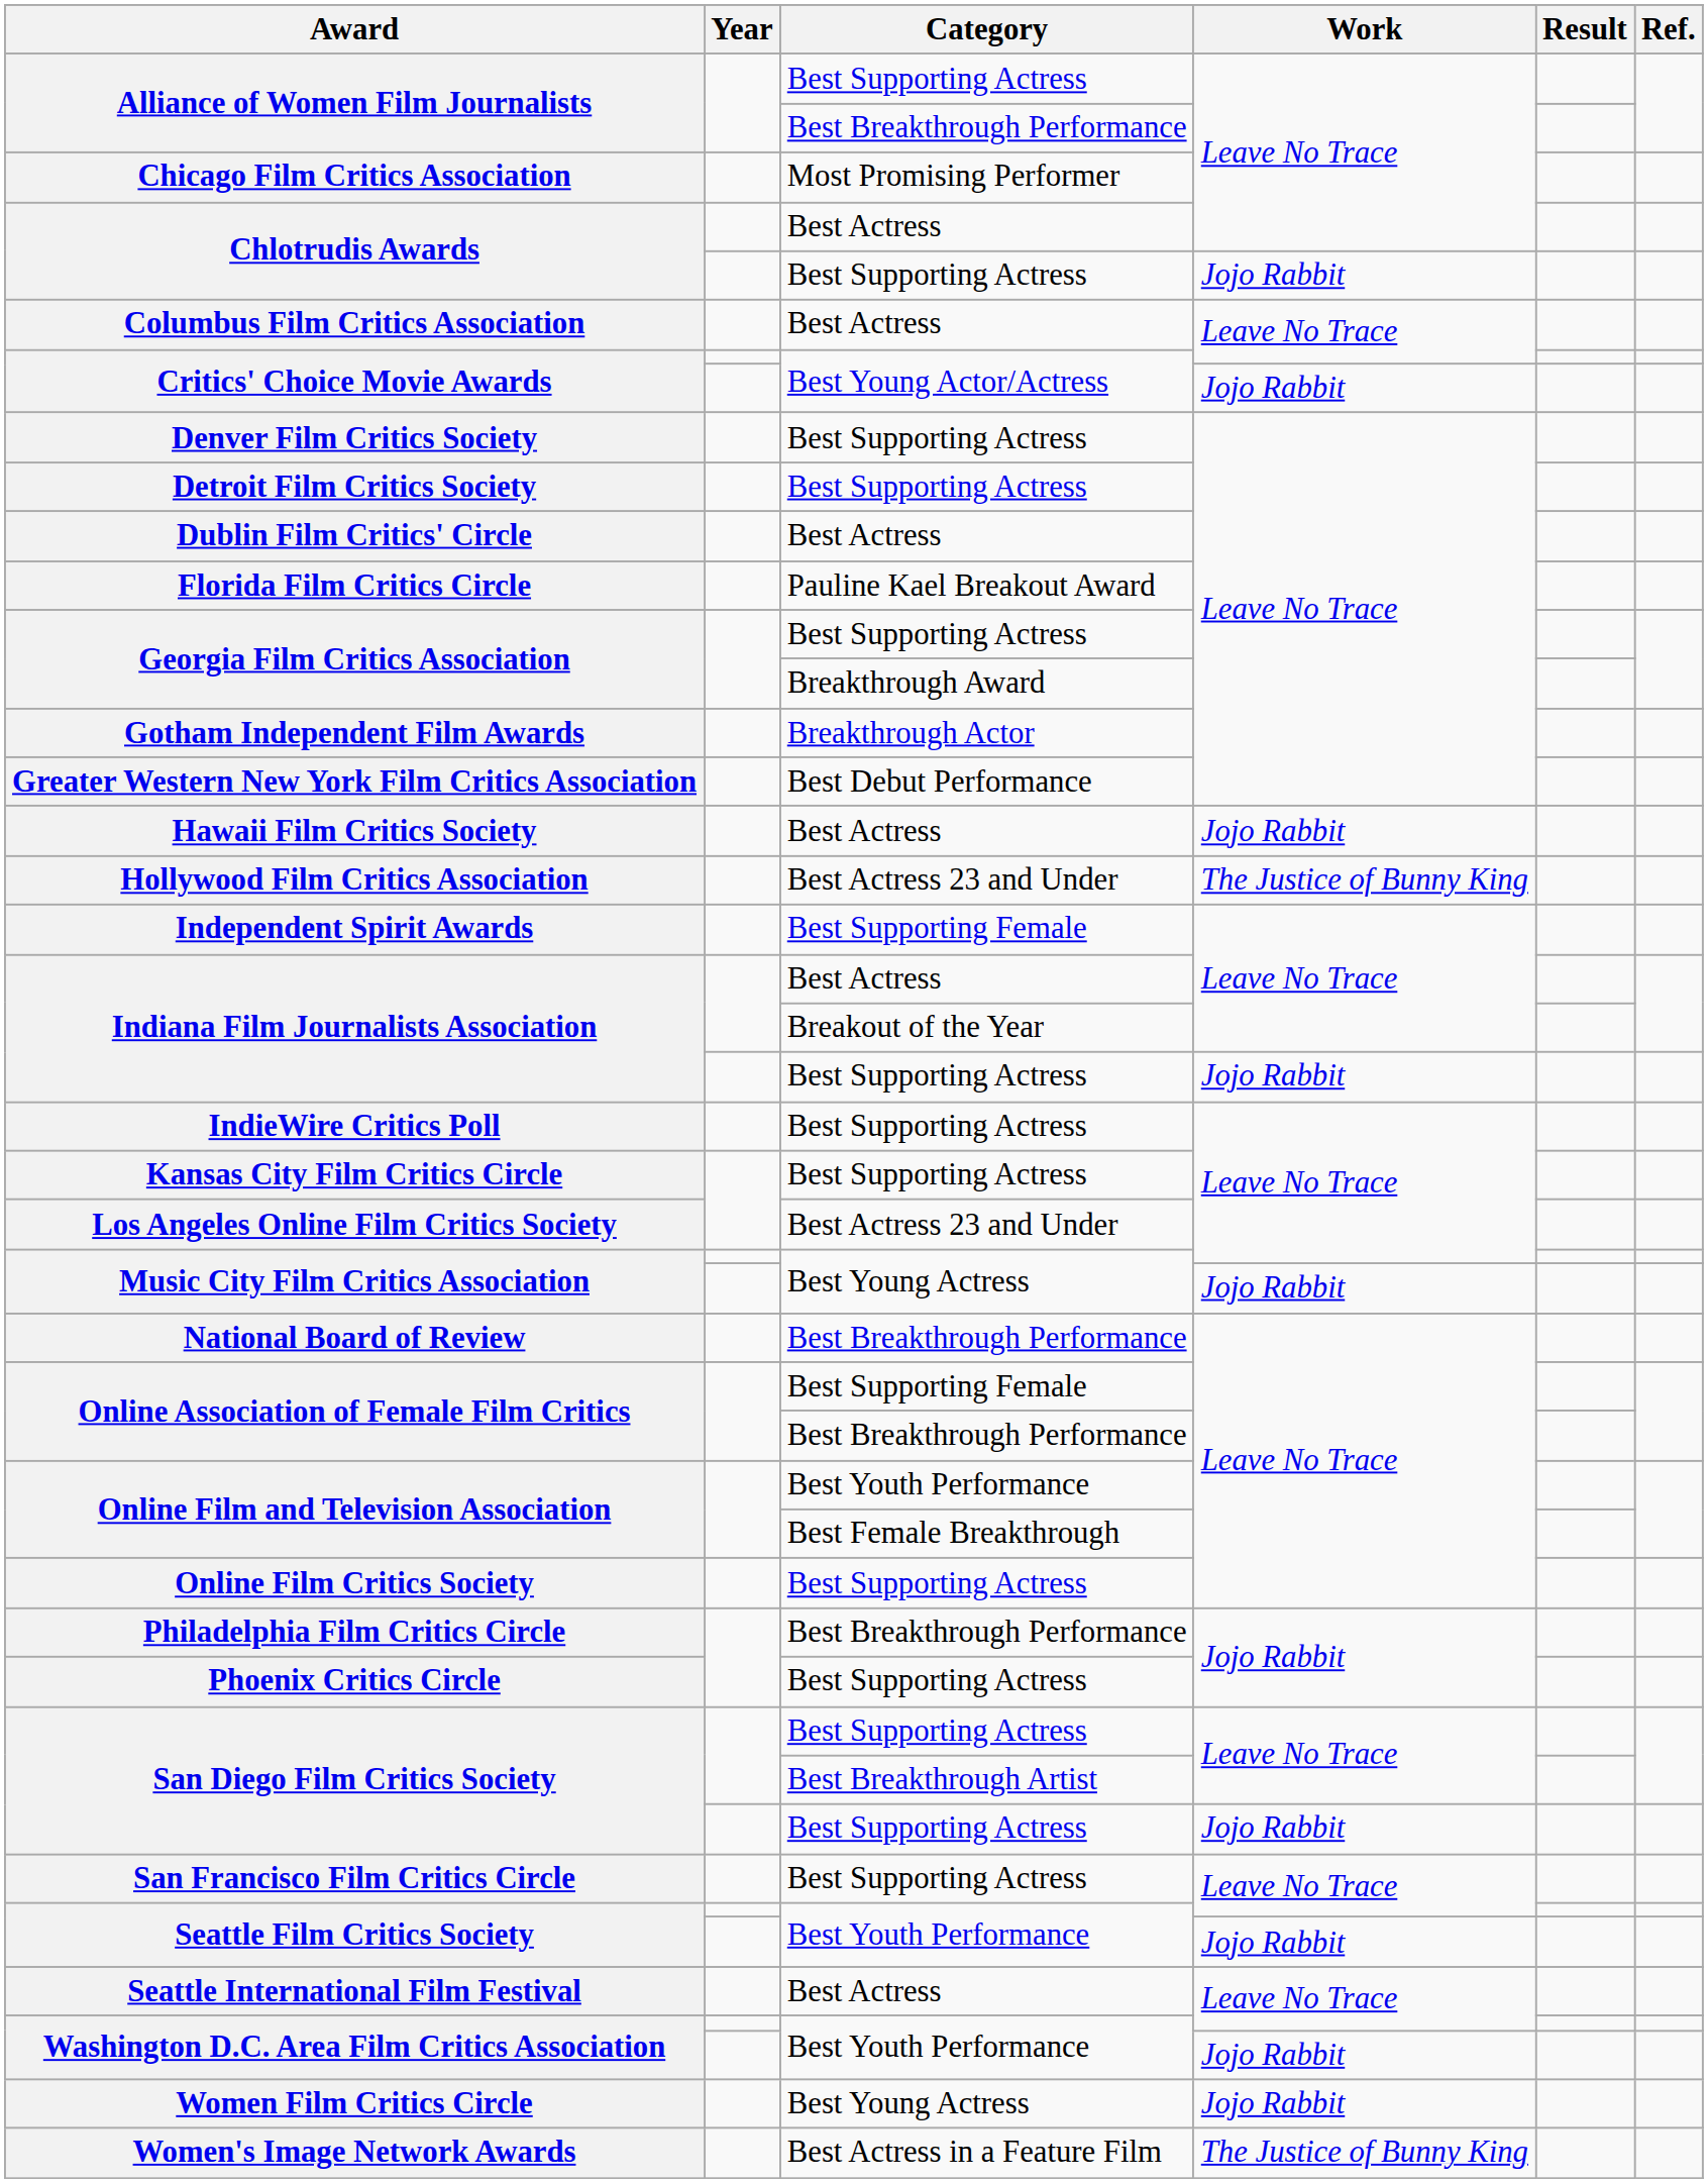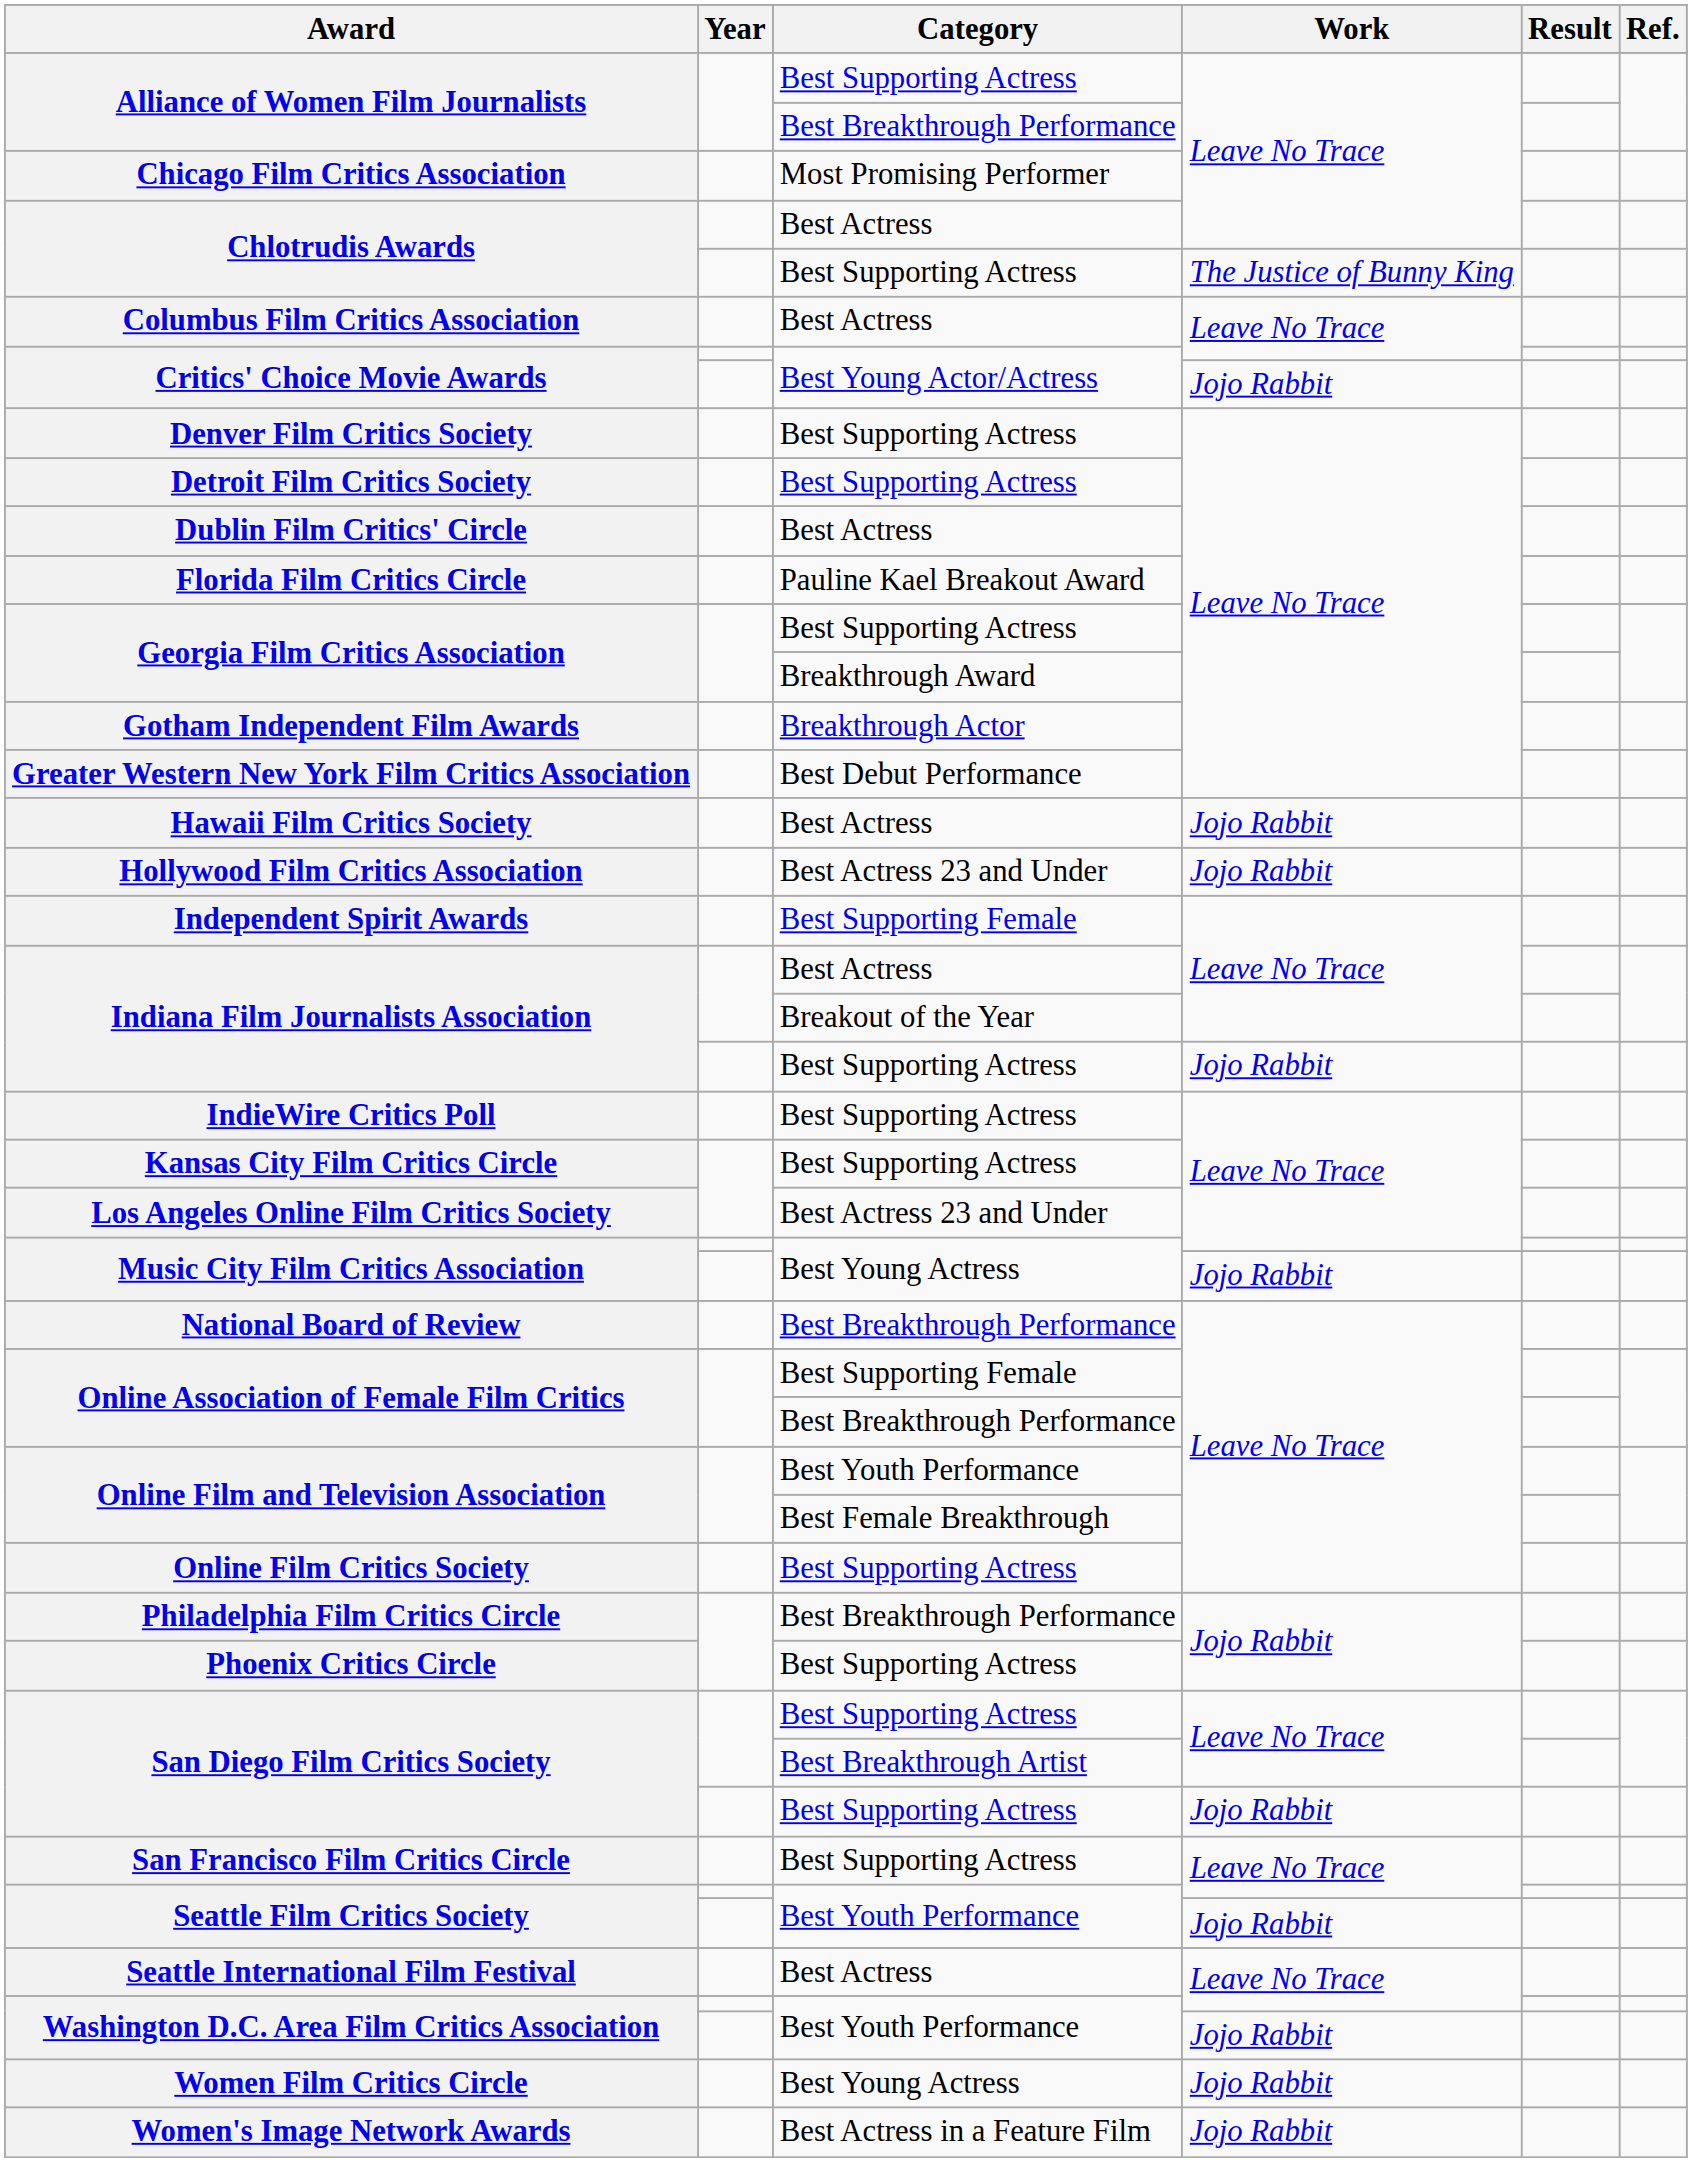 <table class="wikitable sortable plainrowheaders col6center">
 <tr>
 <th scope="col">Award</th>
 <th scope="col">Year</th>
 <th scope="col">Category</th>
 <th scope="col">Work</th>
 <th scope="col">Result</th>
 <th scope="col">Ref.</th>
 </tr>
 <tr>
 <th scope="row" rowspan="2"><a href='#'>Alliance of Women Film Journalists</a></th>
 <td rowspan="2"></td>
 <td><a href='#'>Best Supporting Actress</a></td>
 <td rowspan="4"><em><a href='#'>Leave No Trace</a></em></td>
 <td></td>
 <td style="text-align:center;" rowspan="2"></td>
 </tr>
 <tr>
 <td><a href='#'>Best Breakthrough Performance</a></td>
 <td></td>
 </tr>
 <tr>
 <th scope="row"><a href='#'>Chicago Film Critics Association</a></th>
 <td><a href='#'></a></td>
 <td>Most Promising Performer</td>
 <td></td>
 <td style="text-align:center;"></td>
 </tr>
 <tr>
 <th scope="row" rowspan="2"><a href='#'>Chlotrudis Awards</a></th>
 <td></td>
 <td>Best Actress</td>
 <td></td>
 <td style="text-align:center;"></td>
 </tr>
 <tr>
 <td></td>
 <td>Best Supporting Actress</td>
-<td><em><a href='#'>Jojo Rabbit</a></em></td>
+<td><em><a href='#'>The Justice of Bunny King</a></em></td>
 <td></td>
 <td style="text-align:center;"></td>
 </tr>
 <tr>
 <th scope="row"><a href='#'>Columbus Film Critics Association</a></th>
 <td></td>
 <td>Best Actress</td>
 <td rowspan="2"><em><a href='#'>Leave No Trace</a></em></td>
 <td></td>
 <td style="text-align:center;"></td>
 </tr>
 <tr>
 <th scope="row" rowspan="2"><a href='#'>Critics' Choice Movie Awards</a></th>
 <td><a href='#'></a></td>
 <td rowspan="2"><a href='#'>Best Young Actor/Actress</a></td>
 <td></td>
 <td style="text-align:center;"></td>
 </tr>
 <tr>
 <td><a href='#'></a></td>
 <td><em><a href='#'>Jojo Rabbit</a></em></td>
 <td></td>
 <td style="text-align:center;"></td>
 </tr>
 <tr>
 <th scope="row"><a href='#'>Denver Film Critics Society</a></th>
 <td></td>
 <td>Best Supporting Actress</td>
 <td rowspan="8"><em><a href='#'>Leave No Trace</a></em></td>
 <td></td>
 <td style="text-align:center;"></td>
 </tr>
 <tr>
 <th scope="row"><a href='#'>Detroit Film Critics Society</a></th>
 <td><a href='#'></a></td>
 <td><a href='#'>Best Supporting Actress</a></td>
 <td></td>
 <td style="text-align:center;"></td>
 </tr>
 <tr>
 <th scope="row"><a href='#'>Dublin Film Critics' Circle</a></th>
 <td></td>
 <td>Best Actress</td>
 <td></td>
 <td style="text-align:center;"></td>
 </tr>
 <tr>
 <th scope="row"><a href='#'>Florida Film Critics Circle</a></th>
 <td><a href='#'></a></td>
 <td>Pauline Kael Breakout Award</td>
 <td></td>
 <td style="text-align:center;"></td>
 </tr>
 <tr>
 <th scope="row" rowspan="2"><a href='#'>Georgia Film Critics Association</a></th>
 <td rowspan="2"></td>
 <td>Best Supporting Actress</td>
 <td></td>
 <td style="text-align:center;" rowspan="2"></td>
 </tr>
 <tr>
 <td>Breakthrough Award</td>
 <td></td>
 </tr>
 <tr>
 <th scope="row"><a href='#'>Gotham Independent Film Awards</a></th>
 <td><a href='#'></a></td>
 <td><a href='#'>Breakthrough Actor</a></td>
 <td></td>
 <td style="text-align:center;"></td>
 </tr>
 <tr>
 <th scope="row"><a href='#'>Greater Western New York Film Critics Association</a></th>
 <td></td>
 <td>Best Debut Performance</td>
 <td></td>
 <td style="text-align:center;"></td>
 </tr>
 <tr>
 <th scope="row"><a href='#'>Hawaii Film Critics Society</a></th>
 <td></td>
 <td>Best Actress</td>
 <td><em><a href='#'>Jojo Rabbit</a></em></td>
 <td></td>
 <td style="text-align:center;"></td>
 </tr>
 <tr>
 <th scope="row"><a href='#'>Hollywood Film Critics Association</a></th>
 <td><a href='#'></a></td>
 <td>Best Actress 23 and Under</td>
-<td><em><a href='#'>The Justice of Bunny King</a></em></td>
+<td><em><a href='#'>Jojo Rabbit</a></em></td>
 <td></td>
 <td style="text-align:center;"></td>
 </tr>
 <tr>
 <th scope="row"><a href='#'>Independent Spirit Awards</a></th>
 <td><a href='#'></a></td>
 <td><a href='#'>Best Supporting Female</a></td>
 <td rowspan="3"><em><a href='#'>Leave No Trace</a></em></td>
 <td></td>
 <td style="text-align:center;"></td>
 </tr>
 <tr>
 <th scope="row" rowspan="3"><a href='#'>Indiana Film Journalists Association</a></th>
 <td rowspan="2"></td>
 <td>Best Actress</td>
 <td></td>
 <td style="text-align:center;" rowspan="2"></td>
 </tr>
 <tr>
 <td>Breakout of the Year</td>
 <td></td>
 </tr>
 <tr>
 <td></td>
 <td>Best Supporting Actress</td>
 <td><em><a href='#'>Jojo Rabbit</a></em></td>
 <td></td>
 <td style="text-align:center;"></td>
 </tr>
 <tr>
 <th scope="row"><a href='#'>IndieWire Critics Poll</a></th>
 <td><a href='#'></a></td>
 <td>Best Supporting Actress</td>
 <td rowspan="4"><em><a href='#'>Leave No Trace</a></em></td>
 <td></td>
 <td style="text-align:center;"></td>
 </tr>
 <tr>
 <th scope="row"><a href='#'>Kansas City Film Critics Circle</a></th>
 <td rowspan="2"></td>
 <td>Best Supporting Actress</td>
 <td></td>
 <td style="text-align:center;"></td>
 </tr>
 <tr>
 <th scope="row"><a href='#'>Los Angeles Online Film Critics Society</a></th>
 <td>Best Actress 23 and Under</td>
 <td></td>
 <td style="text-align:center;"></td>
 </tr>
 <tr>
 <th scope="row" rowspan="2"><a href='#'>Music City Film Critics Association</a></th>
 <td></td>
 <td rowspan="2">Best Young Actress</td>
 <td></td>
 <td style="text-align:center;"></td>
 </tr>
 <tr>
 <td></td>
 <td><em><a href='#'>Jojo Rabbit</a></em></td>
 <td></td>
 <td style="text-align:center;"></td>
 </tr>
 <tr>
 <th scope="row"><a href='#'>National Board of Review</a></th>
 <td><a href='#'></a></td>
 <td><a href='#'>Best Breakthrough Performance</a></td>
 <td rowspan="6"><em><a href='#'>Leave No Trace</a></em></td>
 <td></td>
 <td style="text-align:center;"></td>
 </tr>
 <tr>
 <th scope="row" rowspan="2"><a href='#'>Online Association of Female Film Critics</a></th>
 <td rowspan="2"></td>
 <td>Best Supporting Female</td>
 <td></td>
 <td style="text-align:center;" rowspan="2"></td>
 </tr>
 <tr>
 <td>Best Breakthrough Performance</td>
 <td></td>
 </tr>
 <tr>
 <th scope="row" rowspan="2"><a href='#'>Online Film and Television Association</a></th>
 <td rowspan="2"></td>
 <td>Best Youth Performance</td>
 <td></td>
 <td style="text-align:center;" rowspan="2"></td>
 </tr>
 <tr>
 <td>Best Female Breakthrough</td>
 <td></td>
 </tr>
 <tr>
 <th scope="row"><a href='#'>Online Film Critics Society</a></th>
 <td><a href='#'></a></td>
 <td><a href='#'>Best Supporting Actress</a></td>
 <td></td>
 <td style="text-align:center;"></td>
 </tr>
 <tr>
 <th scope="row"><a href='#'>Philadelphia Film Critics Circle</a></th>
 <td rowspan="2"></td>
 <td>Best Breakthrough Performance</td>
 <td rowspan="2"><em><a href='#'>Jojo Rabbit</a></em></td>
 <td></td>
 <td style="text-align:center;"></td>
 </tr>
 <tr>
 <th scope="row"><a href='#'>Phoenix Critics Circle</a></th>
 <td>Best Supporting Actress</td>
 <td></td>
 <td style="text-align:center;"></td>
 </tr>
 <tr>
 <th scope="row" rowspan="3"><a href='#'>San Diego Film Critics Society</a></th>
 <td rowspan="2"><a href='#'></a></td>
 <td><a href='#'>Best Supporting Actress</a></td>
 <td rowspan="2"><em><a href='#'>Leave No Trace</a></em></td>
 <td></td>
 <td style="text-align:center;" rowspan="2"></td>
 </tr>
 <tr>
 <td><a href='#'>Best Breakthrough Artist</a></td>
 <td></td>
 </tr>
 <tr>
 <td><a href='#'></a></td>
 <td><a href='#'>Best Supporting Actress</a></td>
 <td><em><a href='#'>Jojo Rabbit</a></em></td>
 <td></td>
 <td style="text-align:center;"></td>
 </tr>
 <tr>
 <th scope="row"><a href='#'>San Francisco Film Critics Circle</a></th>
 <td></td>
 <td>Best Supporting Actress</td>
 <td rowspan="2"><em><a href='#'>Leave No Trace</a></em></td>
 <td></td>
 <td style="text-align:center;"></td>
 </tr>
 <tr>
 <th scope="row" rowspan="2"><a href='#'>Seattle Film Critics Society</a></th>
 <td><a href='#'></a></td>
 <td rowspan="2"><a href='#'>Best Youth Performance</a></td>
 <td></td>
 <td style="text-align:center;"></td>
 </tr>
 <tr>
 <td><a href='#'></a></td>
 <td><em><a href='#'>Jojo Rabbit</a></em></td>
 <td></td>
 <td style="text-align:center;"></td>
 </tr>
 <tr>
 <th scope="row"><a href='#'>Seattle International Film Festival</a></th>
 <td></td>
 <td>Best Actress</td>
 <td rowspan="2"><em><a href='#'>Leave No Trace</a></em></td>
 <td></td>
 <td style="text-align:center;"></td>
 </tr>
 <tr>
 <th scope="row" rowspan="2"><a href='#'>Washington D.C. Area Film Critics Association</a></th>
 <td><a href='#'></a></td>
 <td rowspan="2">Best Youth Performance</td>
 <td></td>
 <td style="text-align:center;"></td>
 </tr>
 <tr>
 <td><a href='#'></a></td>
 <td><em><a href='#'>Jojo Rabbit</a></em></td>
 <td></td>
 <td style="text-align:center;"></td>
 </tr>
 <tr>
 <th scope="row"><a href='#'>Women Film Critics Circle</a></th>
 <td></td>
 <td>Best Young Actress</td>
 <td><em><a href='#'>Jojo Rabbit</a></em></td>
 <td></td>
 <td style="text-align:center;"></td>
 </tr>
 <tr>
 <th scope="row"><a href='#'>Women's Image Network Awards</a></th>
 <td></td>
 <td>Best Actress in a Feature Film</td>
-<td><em><a href='#'>The Justice of Bunny King</a></em></td>
+<td><em><a href='#'>Jojo Rabbit</a></em></td>
 <td></td>
 <td style="text-align:center;"></td>
 </tr>
 </table>
